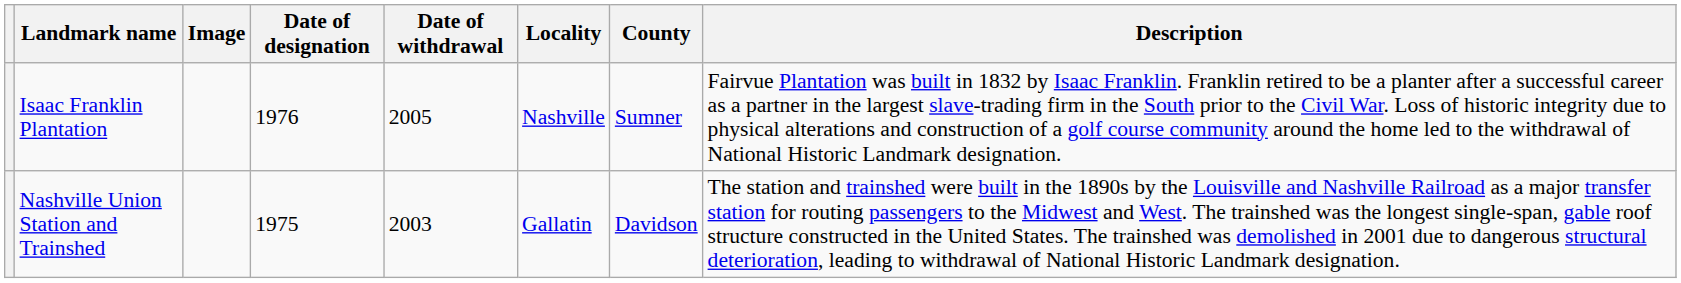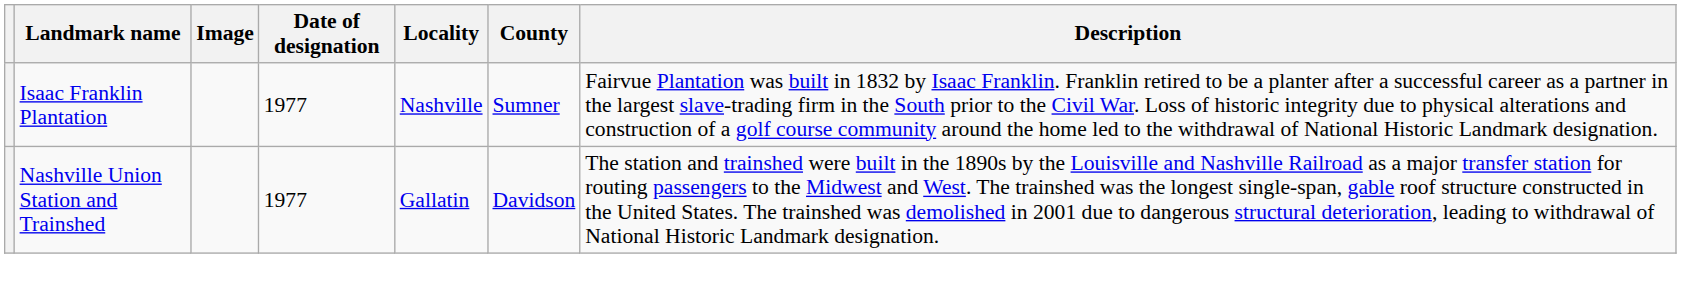 <table class="wikitable sortable" style="width:98%">
 <tr>
 <th scope="col"></th>
 <th scope="col">Landmark name</th>
 <th scope="col" class="unsortable">Image</th>
 <th scope="col" date>Date of designation</th>
-<th scope="col" date>Date of withdrawal</th>
 <th scope="col">Locality</th>
 <th scope="col">County</th>
 <th scope="col" class="unsortable">Description</th>
 </tr>
 <tr>
 <th></th>
 <td><a href='#'>Isaac Franklin Plantation</a></td>
 <td></td>
-<td>1976</td>
-<td>2005</td>
+<td>1977</td>
 <td><a href='#'>Nashville</a><br><small></small></td>
 <td><a href='#'>Sumner</a></td>
 <td>Fairvue <a href='#'>Plantation</a> was <a href='#'>built</a> in 1832 by <a href='#'>Isaac Franklin</a>.  Franklin retired to be a planter after a successful career as a partner in the largest <a href='#'>slave</a>-trading firm in the <a href='#'>South</a> prior to the <a href='#'>Civil War</a>. Loss of historic integrity due to physical alterations and construction of a <a href='#'>golf course community</a> around the home led to the withdrawal of National Historic Landmark designation.</td>
 </tr>
 <tr>
 <th></th>
 <td><a href='#'>Nashville Union Station and Trainshed</a></td>
 <td></td>
-<td>1975</td>
-<td>2003</td>
+<td>1977</td>
 <td><a href='#'>Gallatin</a><br><small></small></td>
 <td><a href='#'>Davidson</a></td>
 <td>The station and <a href='#'>trainshed</a> were <a href='#'>built</a> in the 1890s by the <a href='#'>Louisville and Nashville Railroad</a> as a major <a href='#'>transfer station</a> for routing <a href='#'>passengers</a> to the <a href='#'>Midwest</a> and <a href='#'>West</a>. The trainshed was the longest single-span, <a href='#'>gable</a> roof structure constructed in the United States.  The trainshed was <a href='#'>demolished</a> in 2001 due to dangerous <a href='#'>structural deterioration</a>, leading to withdrawal of National Historic Landmark designation.</td>
 </tr>
 </table>
